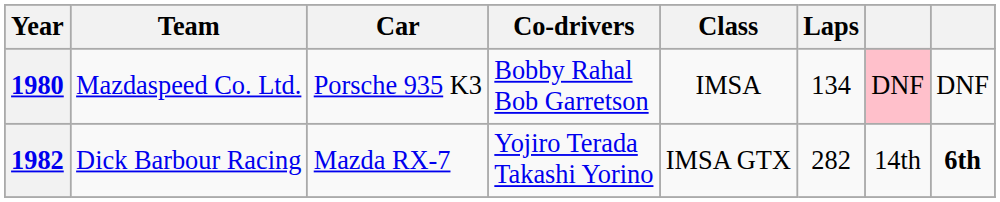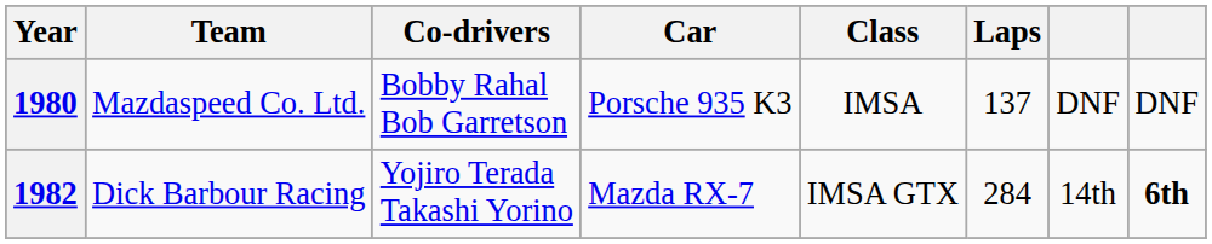 <table class="wikitable" style="text-align:center; font-size:90%">
 <tr>
 <th>Year</th>
 <th>Team</th>
+<th>Co-drivers</th>
 <th>Car</th>
-<th>Co-drivers</th>
 <th>Class</th>
 <th>Laps</th>
 <th></th>
 <th></th>
 </tr>
 <tr>
 <th><a href='#'>1980</a></th>
 <td align="left"> <a href='#'>Mazdaspeed Co. Ltd.</a></td>
+<td align="left"> <a href='#'>Bobby Rahal</a><br> <a href='#'>Bob Garretson</a></td>
 <td align="left"><a href='#'>Porsche 935</a> K3</td>
-<td align="left"> <a href='#'>Bobby Rahal</a><br> <a href='#'>Bob Garretson</a></td>
 <td>IMSA</td>
-<td>134</td>
-<td style="background: pink;">DNF</td>
+<td>137</td>
+<td>DNF</td>
 <td>DNF</td>
 </tr>
 <tr>
 <th><a href='#'>1982</a></th>
 <td align="left"> <a href='#'>Dick Barbour Racing</a></td>
+<td align="left"> <a href='#'>Yojiro Terada</a><br> <a href='#'>Takashi Yorino</a></td>
 <td align="left"><a href='#'>Mazda RX-7</a></td>
-<td align="left"> <a href='#'>Yojiro Terada</a><br> <a href='#'>Takashi Yorino</a></td>
 <td>IMSA GTX</td>
-<td>282</td>
+<td>284</td>
 <td>14th</td>
 <td><strong>6th</strong></td>
 </tr>
 </table>
